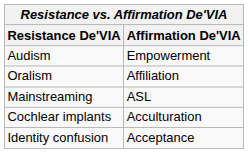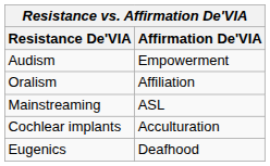 <table class="wikitable">
 <tr>
 <th colspan="2"><em>Resistance vs. Affirmation De'VIA</em></th>
 </tr>
 <tr>
 <th>Resistance De'VIA</th>
 <th>Affirmation De'VIA</th>
 </tr>
 <tr>
 <td>Audism</td>
 <td>Empowerment</td>
 </tr>
 <tr>
 <td>Oralism</td>
 <td>Affiliation</td>
 </tr>
 <tr>
 <td>Mainstreaming</td>
 <td>ASL</td>
 </tr>
 <tr>
 <td>Cochlear implants</td>
 <td>Acculturation</td>
 </tr>
 <tr>
-<td>Identity confusion</td>
-<td>Acceptance</td>
+<td>Eugenics</td>
+<td>Deafhood</td>
 </tr>
 </table>
